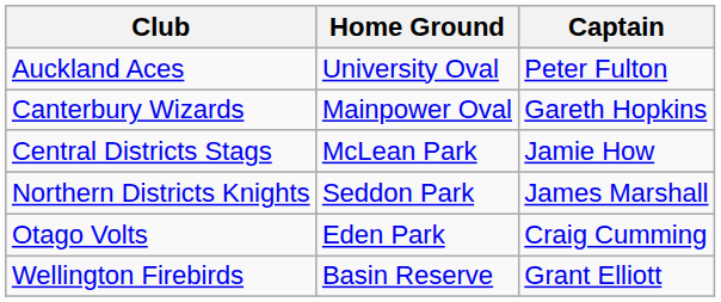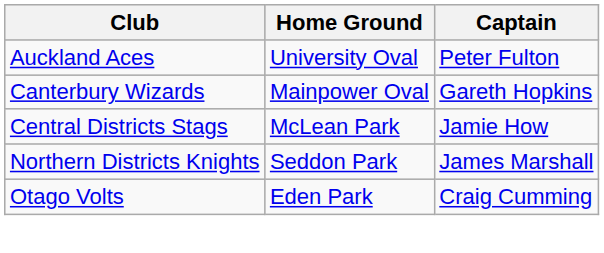 <table class="wikitable" style="border-collapse:collapse; font-size:90%;">
 <tr>
 <th>Club</th>
 <th>Home Ground</th>
 <th>Captain</th>
 </tr>
 <tr>
 <td><a href='#'>Auckland Aces</a></td>
 <td><a href='#'>University Oval</a></td>
 <td><a href='#'>Peter Fulton</a></td>
 </tr>
 <tr>
 <td><a href='#'>Canterbury Wizards</a></td>
 <td><a href='#'>Mainpower Oval</a></td>
 <td><a href='#'>Gareth Hopkins</a></td>
 </tr>
 <tr>
 <td><a href='#'>Central Districts Stags</a></td>
 <td><a href='#'>McLean Park</a></td>
 <td><a href='#'>Jamie How</a></td>
 </tr>
 <tr>
 <td><a href='#'>Northern Districts Knights</a></td>
 <td><a href='#'>Seddon Park</a></td>
 <td><a href='#'>James Marshall</a></td>
 </tr>
 <tr>
 <td><a href='#'>Otago Volts</a></td>
 <td><a href='#'>Eden Park</a></td>
 <td><a href='#'>Craig Cumming</a></td>
 </tr>
-<tr>
-<td><a href='#'>Wellington Firebirds</a></td>
-<td><a href='#'>Basin Reserve</a></td>
-<td><a href='#'>Grant Elliott</a></td>
-</tr>
 </table>
